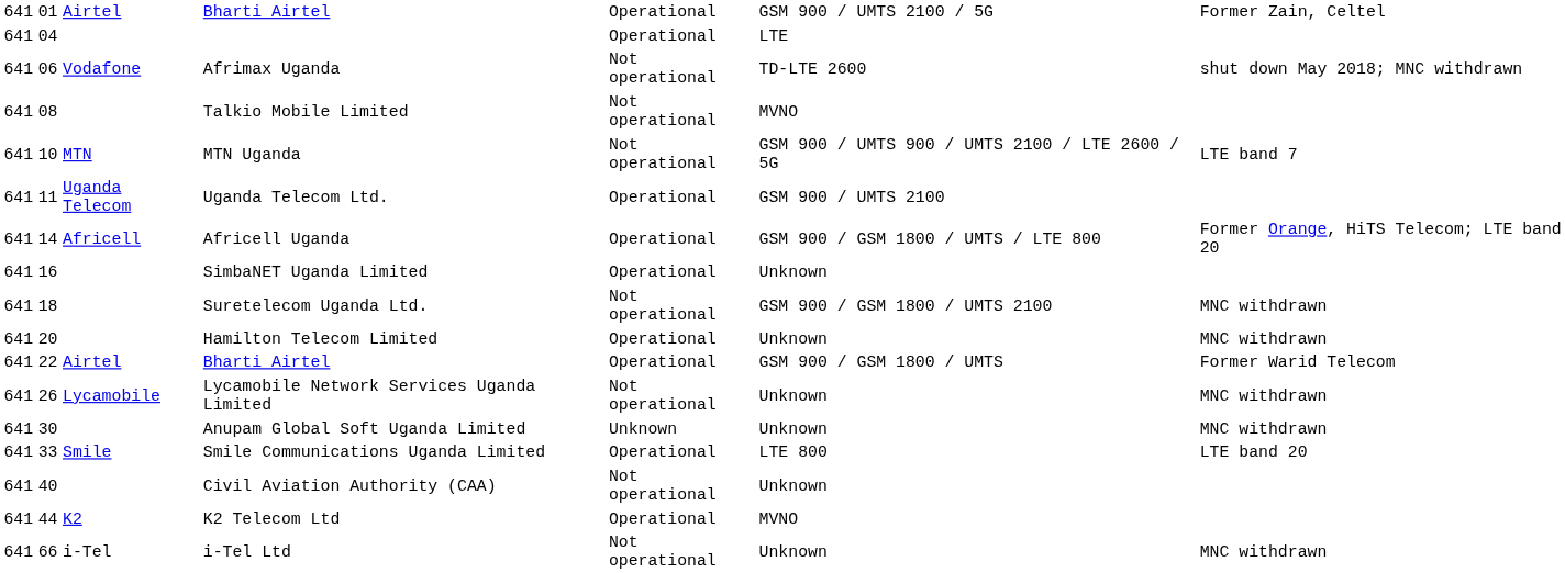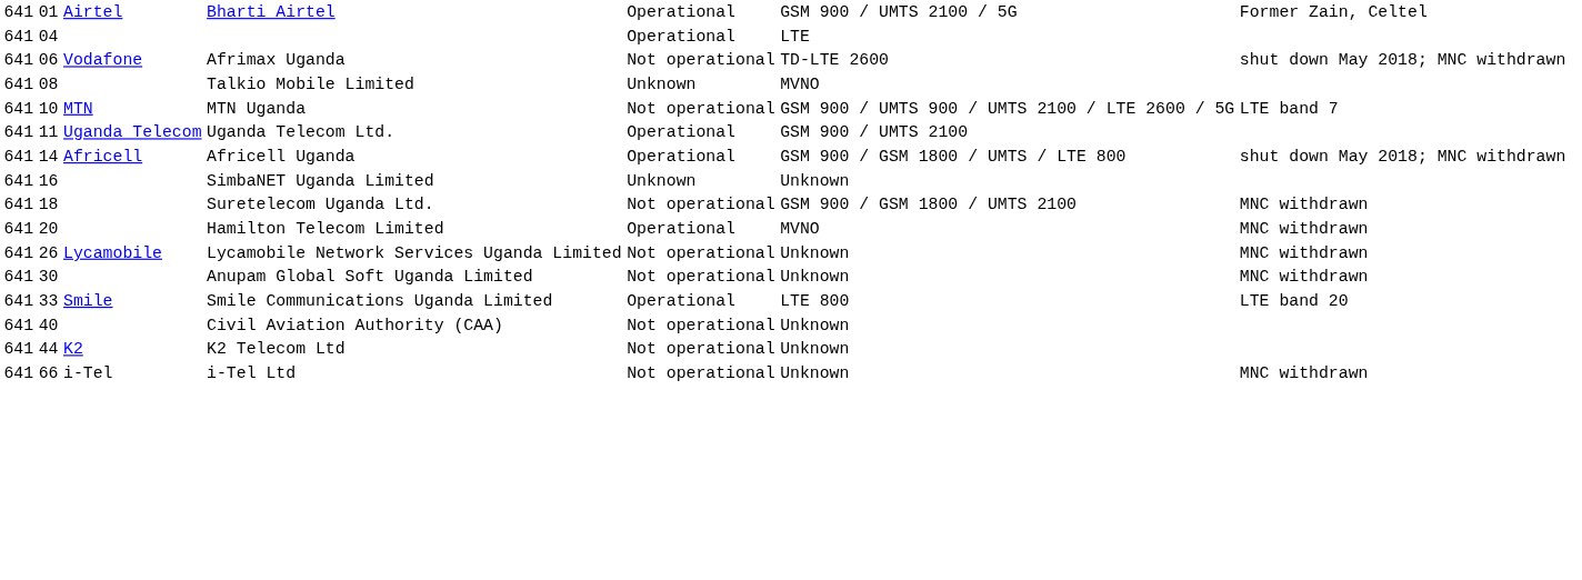 <table>
 <tr>
 <td>641</td>
 <td>01</td>
 <td><a href='#'>Airtel</a></td>
 <td><a href='#'>Bharti Airtel</a></td>
 <td>Operational</td>
 <td>GSM 900 / UMTS 2100 / 5G</td>
 <td>Former Zain, Celtel </td>
 </tr>
 <tr>
 <td>641</td>
 <td>04</td>
 <td></td>
 <td></td>
 <td>Operational</td>
 <td>LTE</td>
 <td></td>
 </tr>
 <tr>
 <td>641</td>
 <td>06</td>
 <td><a href='#'>Vodafone</a></td>
 <td>Afrimax Uganda</td>
 <td>Not operational</td>
 <td>TD-LTE 2600</td>
 <td> shut down May 2018; MNC withdrawn</td>
 </tr>
 <tr>
 <td>641</td>
 <td>08</td>
 <td></td>
 <td>Talkio Mobile Limited</td>
-<td>Not operational</td>
+<td>Unknown</td>
 <td>MVNO</td>
 <td></td>
 </tr>
 <tr>
 <td>641</td>
 <td>10</td>
 <td><a href='#'>MTN</a></td>
 <td>MTN Uganda</td>
 <td>Not operational</td>
 <td>GSM 900 / UMTS 900 / UMTS 2100 / LTE 2600 / 5G</td>
 <td>LTE band 7</td>
 </tr>
 <tr>
 <td>641</td>
 <td>11</td>
 <td><a href='#'>Uganda Telecom</a></td>
 <td>Uganda Telecom Ltd.</td>
 <td>Operational</td>
 <td>GSM 900 / UMTS 2100</td>
 <td></td>
 </tr>
 <tr>
 <td>641</td>
 <td>14</td>
 <td><a href='#'>Africell</a></td>
 <td>Africell Uganda</td>
 <td>Operational</td>
 <td>GSM 900 / GSM 1800 / UMTS / LTE 800</td>
-<td>Former <a href='#'>Orange</a>, HiTS Telecom; LTE band 20</td>
+<td> shut down May 2018; MNC withdrawn</td>
 </tr>
 <tr>
 <td>641</td>
 <td>16</td>
 <td></td>
 <td>SimbaNET Uganda Limited</td>
-<td>Operational</td>
+<td>Unknown</td>
 <td>Unknown</td>
 <td></td>
 </tr>
 <tr>
 <td>641</td>
 <td>18</td>
 <td></td>
 <td>Suretelecom Uganda Ltd.</td>
 <td>Not operational</td>
 <td>GSM 900 / GSM 1800 / UMTS 2100</td>
 <td> MNC withdrawn</td>
 </tr>
 <tr>
 <td>641</td>
 <td>20</td>
 <td></td>
 <td>Hamilton Telecom Limited</td>
 <td>Operational</td>
-<td>Unknown</td>
+<td>MVNO</td>
 <td>MNC withdrawn</td>
-</tr>
-<tr>
-<td>641</td>
-<td>22</td>
-<td><a href='#'>Airtel</a></td>
-<td><a href='#'>Bharti Airtel</a></td>
-<td>Operational</td>
-<td>GSM 900 / GSM 1800 / UMTS</td>
-<td>Former Warid Telecom</td>
 </tr>
 <tr>
 <td>641</td>
 <td>26</td>
 <td><a href='#'>Lycamobile</a></td>
 <td>Lycamobile Network Services Uganda Limited</td>
 <td>Not operational</td>
 <td>Unknown</td>
 <td> MNC withdrawn</td>
 </tr>
 <tr>
 <td>641</td>
 <td>30</td>
 <td></td>
 <td>Anupam Global Soft Uganda Limited</td>
-<td>Unknown</td>
+<td>Not operational</td>
 <td>Unknown</td>
 <td>MNC withdrawn</td>
 </tr>
 <tr>
 <td>641</td>
 <td>33</td>
 <td><a href='#'>Smile</a></td>
 <td>Smile Communications Uganda Limited</td>
 <td>Operational</td>
 <td>LTE 800</td>
 <td>LTE band 20</td>
 </tr>
 <tr>
 <td>641</td>
 <td>40</td>
 <td></td>
 <td>Civil Aviation Authority (CAA)</td>
 <td>Not operational</td>
 <td>Unknown</td>
 <td></td>
 </tr>
 <tr>
 <td>641</td>
 <td>44</td>
 <td><a href='#'>K2</a></td>
 <td>K2 Telecom Ltd</td>
-<td>Operational</td>
-<td>MVNO</td>
+<td>Not operational</td>
+<td>Unknown</td>
 <td></td>
 </tr>
 <tr>
 <td>641</td>
 <td>66</td>
 <td>i-Tel</td>
 <td>i-Tel Ltd</td>
 <td>Not operational</td>
 <td>Unknown</td>
 <td>MNC withdrawn</td>
 </tr>
 </table>
